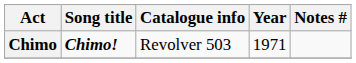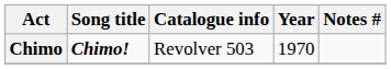 <table class="wikitable plainrowheaders sortable">
 <tr>
 <th scope="col">Act</th>
 <th scope="col">Song title</th>
 <th scope="col">Catalogue info</th>
 <th scope="col">Year</th>
 <th scope="col" class="unsortable">Notes #</th>
 </tr>
 <tr>
 <th scope="row">Chimo</th>
 <td><strong><em>Chimo!</em></strong></td>
 <td>Revolver 503</td>
-<td>1971</td>
+<td>1970</td>
 <td></td>
 </tr>
 <tr>
 </tr>
 </table>
